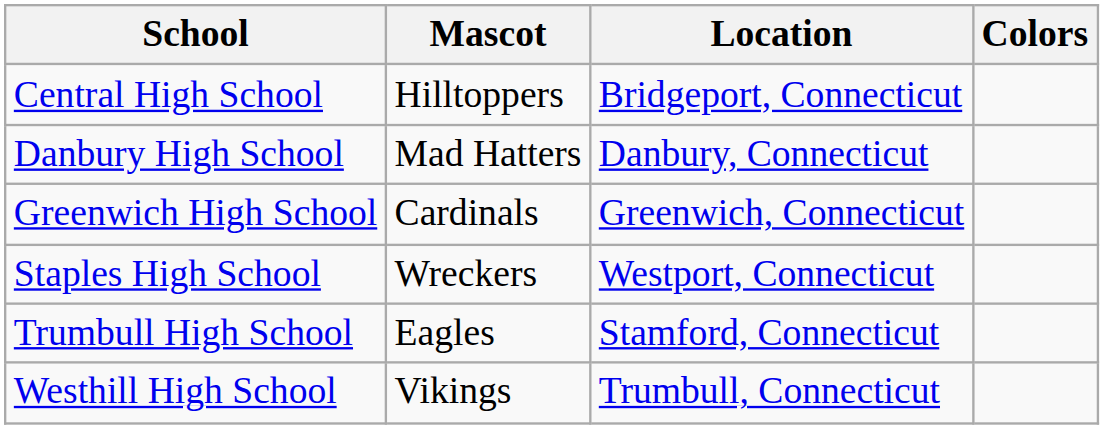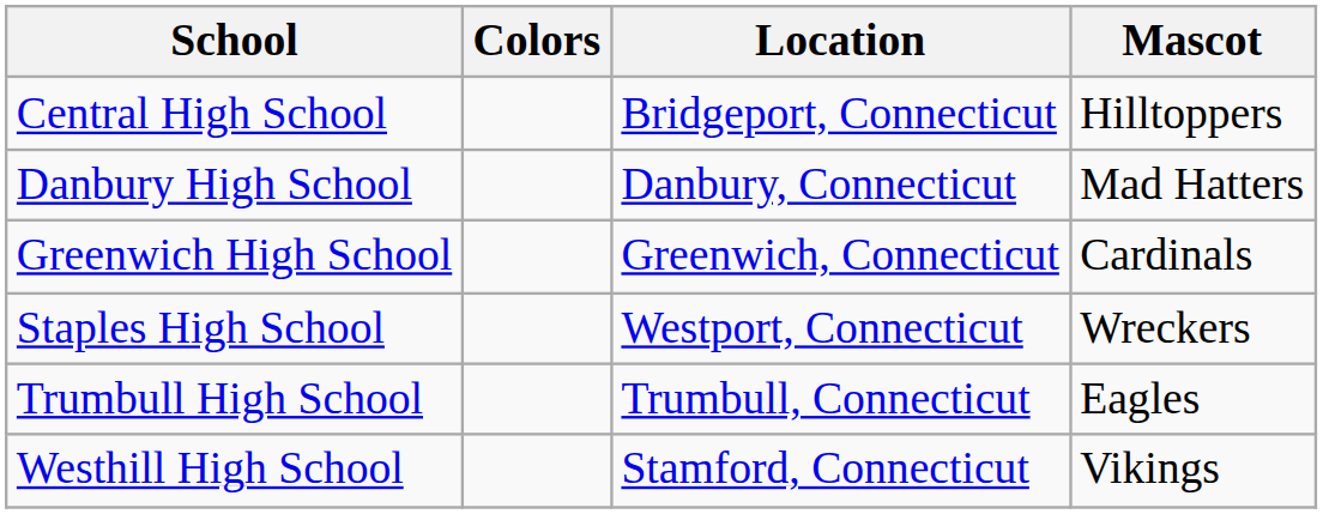 <table class="wikitable">
 <tr>
 <th>School</th>
+<th>Colors</th>
+<th>Location</th>
 <th>Mascot</th>
-<th>Location</th>
-<th>Colors</th>
 </tr>
 <tr>
 <td><a href='#'>Central High School</a></td>
+<td> </td>
+<td><a href='#'>Bridgeport, Connecticut</a></td>
 <td>Hilltoppers</td>
-<td><a href='#'>Bridgeport, Connecticut</a></td>
-<td> </td>
 </tr>
 <tr>
 <td><a href='#'>Danbury High School</a></td>
+<td> </td>
+<td><a href='#'>Danbury, Connecticut</a></td>
 <td>Mad Hatters</td>
-<td><a href='#'>Danbury, Connecticut</a></td>
-<td> </td>
 </tr>
 <tr>
 <td><a href='#'>Greenwich High School</a></td>
+<td>  </td>
+<td><a href='#'>Greenwich, Connecticut</a></td>
 <td>Cardinals</td>
-<td><a href='#'>Greenwich, Connecticut</a></td>
-<td>  </td>
 </tr>
 <tr>
 <td><a href='#'>Staples High School</a></td>
+<td> </td>
+<td><a href='#'>Westport, Connecticut</a></td>
 <td>Wreckers</td>
-<td><a href='#'>Westport, Connecticut</a></td>
-<td> </td>
 </tr>
 <tr>
 <td><a href='#'>Trumbull High School</a></td>
+<td> </td>
+<td><a href='#'>Trumbull, Connecticut</a></td>
 <td>Eagles</td>
-<td><a href='#'>Stamford, Connecticut</a></td>
-<td> </td>
 </tr>
 <tr>
 <td><a href='#'>Westhill High School</a></td>
+<td> </td>
+<td><a href='#'>Stamford, Connecticut</a></td>
 <td>Vikings</td>
-<td><a href='#'>Trumbull, Connecticut</a></td>
-<td> </td>
 </tr>
 </table>
